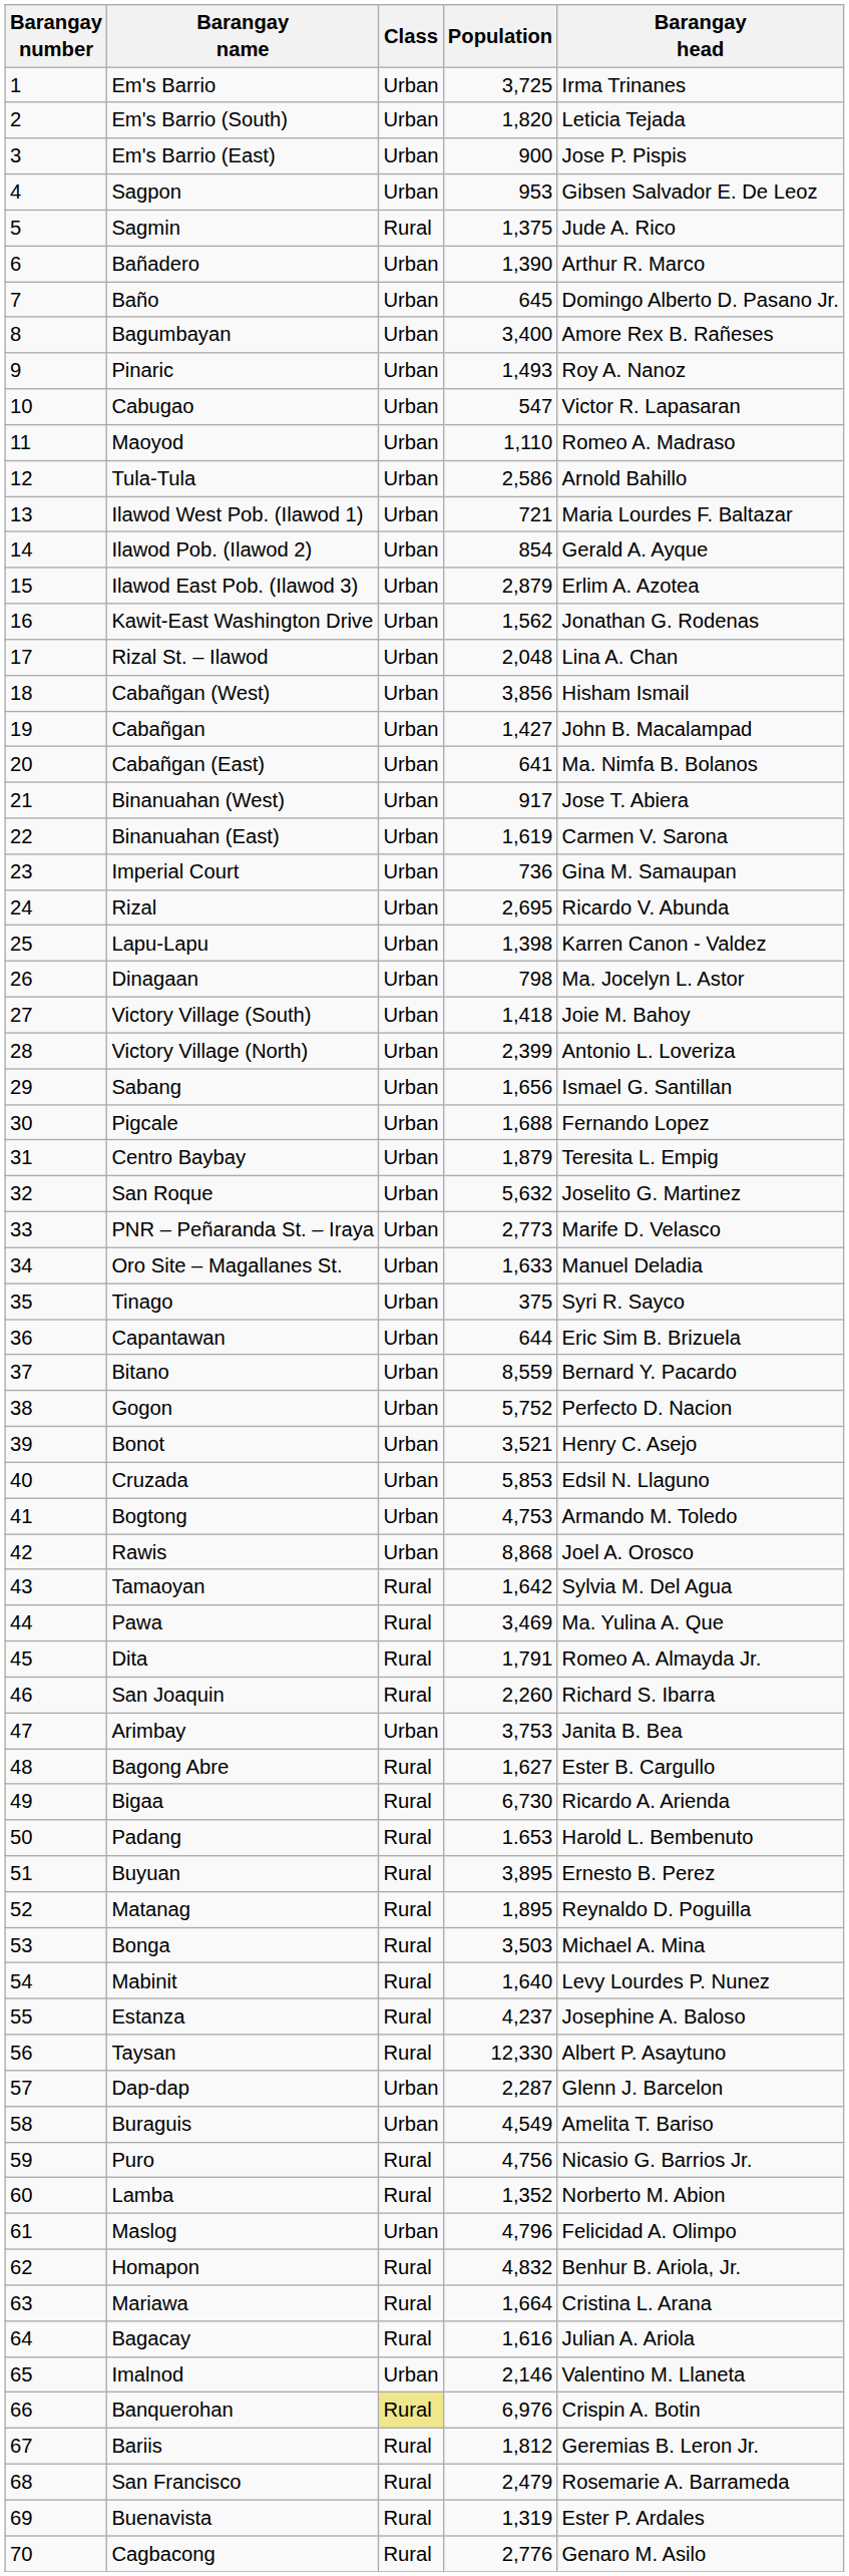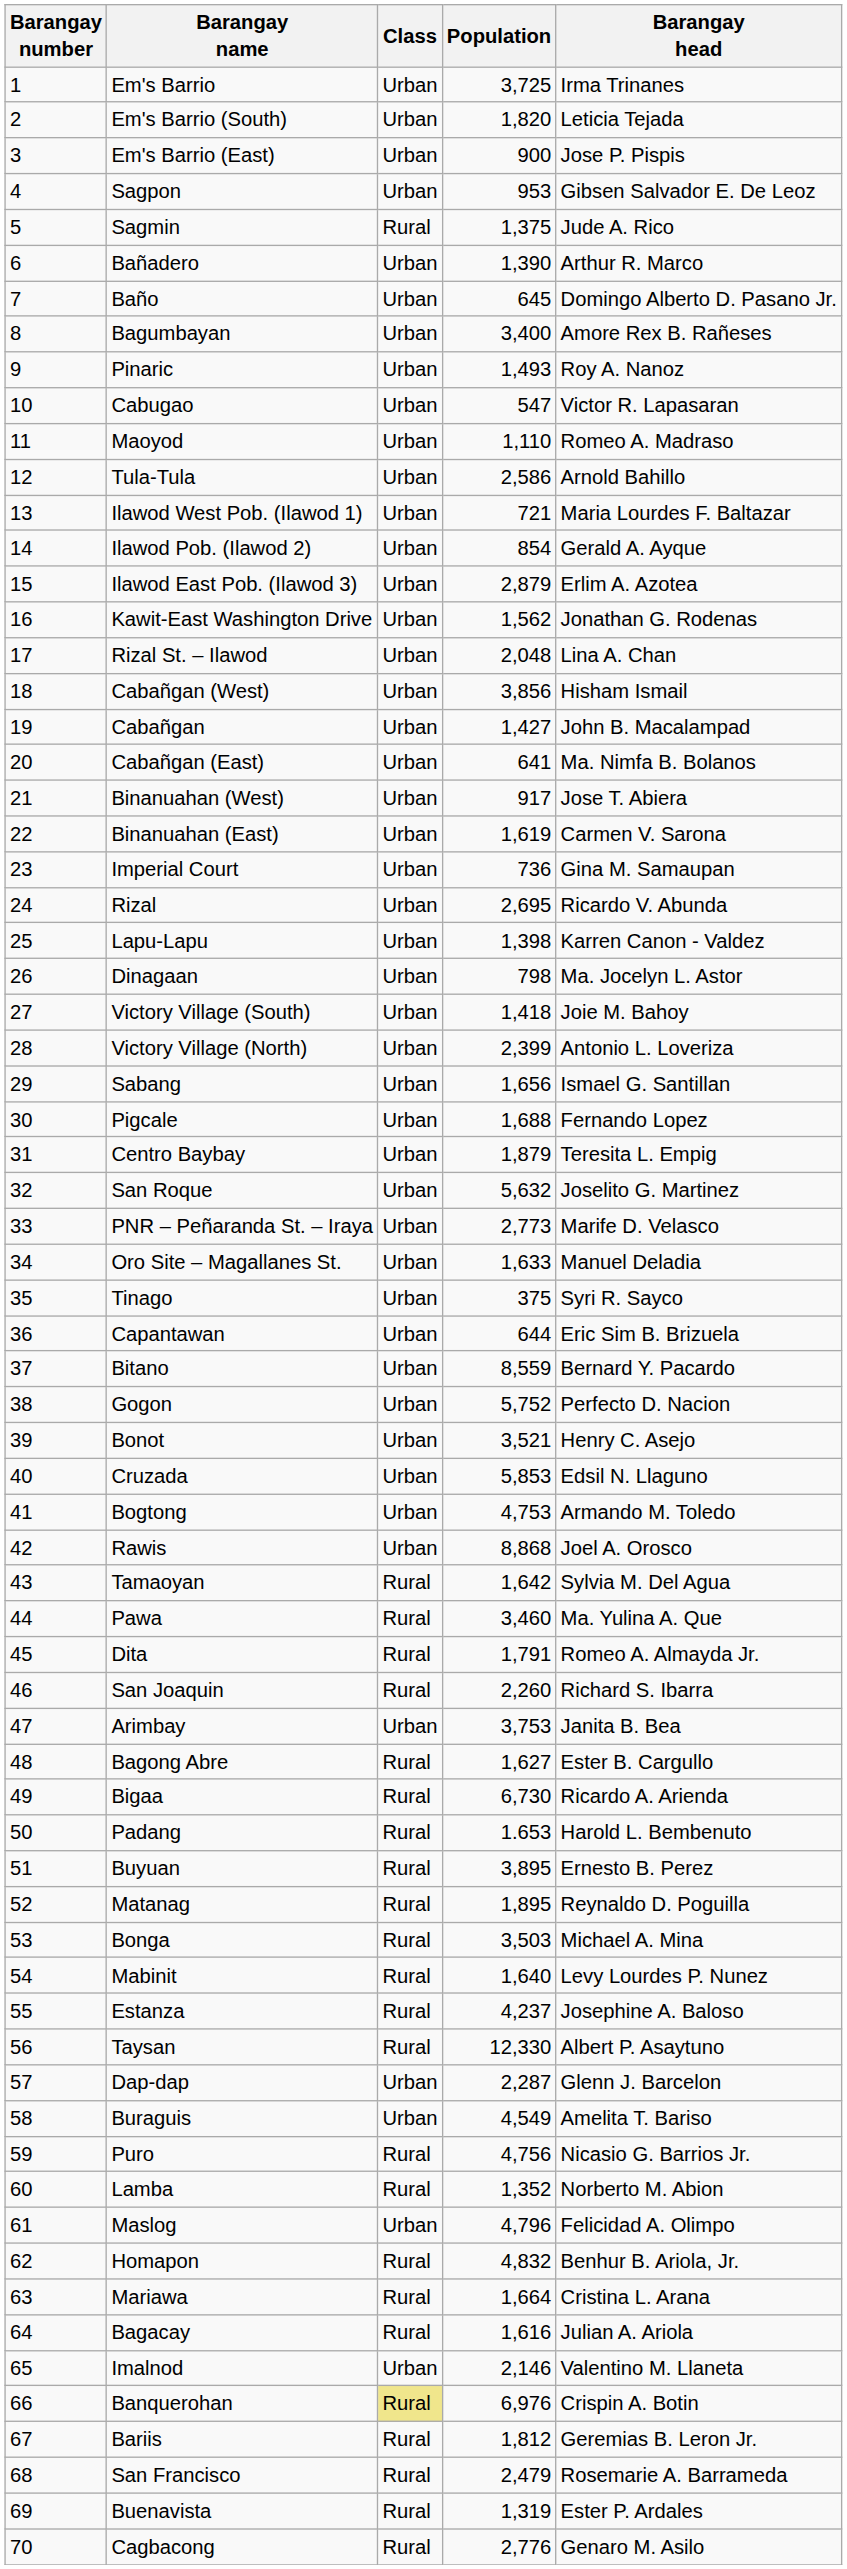 <table class="wikitable sortable collapsible collapsed" style="margin:auto; font-size:95%; line-height:130%;">
 <tr>
 <th data-sort-type="number">Barangay<br>number</th>
 <th>Barangay<br>name</th>
 <th>Class</th>
 <th>Population<br></th>
 <th>Barangay<br>head</th>
 </tr>
 <tr>
 <td>1</td>
 <td>Em's Barrio</td>
 <td>Urban</td>
 <td style="text-align:right;">3,725</td>
 <td>Irma Trinanes</td>
 </tr>
 <tr>
 <td>2</td>
 <td>Em's Barrio (South)</td>
 <td>Urban</td>
 <td style="text-align:right;">1,820</td>
 <td>Leticia Tejada</td>
 </tr>
 <tr>
 <td>3</td>
 <td>Em's Barrio (East)</td>
 <td>Urban</td>
 <td style="text-align:right;">900</td>
 <td>Jose P. Pispis</td>
 </tr>
 <tr>
 <td>4</td>
 <td>Sagpon</td>
 <td>Urban</td>
 <td style="text-align:right;">953</td>
 <td>Gibsen Salvador E. De Leoz</td>
 </tr>
 <tr>
 <td>5</td>
 <td>Sagmin</td>
 <td>Rural</td>
 <td style="text-align:right;">1,375</td>
 <td>Jude A. Rico</td>
 </tr>
 <tr>
 <td>6</td>
 <td>Bañadero</td>
 <td>Urban</td>
 <td style="text-align:right;">1,390</td>
 <td>Arthur R. Marco</td>
 </tr>
 <tr>
 <td>7</td>
 <td>Baño</td>
 <td>Urban</td>
 <td style="text-align:right;">645</td>
 <td>Domingo Alberto D. Pasano Jr.</td>
 </tr>
 <tr>
 <td>8</td>
 <td>Bagumbayan</td>
 <td>Urban</td>
 <td style="text-align:right;">3,400</td>
 <td>Amore Rex B. Rañeses</td>
 </tr>
 <tr>
 <td>9</td>
 <td>Pinaric</td>
 <td>Urban</td>
 <td style="text-align:right;">1,493</td>
 <td>Roy A. Nanoz</td>
 </tr>
 <tr>
 <td>10</td>
 <td>Cabugao</td>
 <td>Urban</td>
 <td style="text-align:right;">547</td>
 <td>Victor R. Lapasaran</td>
 </tr>
 <tr>
 <td>11</td>
 <td>Maoyod</td>
 <td>Urban</td>
 <td style="text-align:right;">1,110</td>
 <td>Romeo A. Madraso</td>
 </tr>
 <tr>
 <td>12</td>
 <td>Tula-Tula</td>
 <td>Urban</td>
 <td style="text-align:right;">2,586</td>
 <td>Arnold Bahillo</td>
 </tr>
 <tr>
 <td>13</td>
 <td>Ilawod West Pob. (Ilawod 1)</td>
 <td>Urban</td>
 <td style="text-align:right;">721</td>
 <td>Maria Lourdes F. Baltazar</td>
 </tr>
 <tr>
 <td>14</td>
 <td>Ilawod Pob. (Ilawod 2)</td>
 <td>Urban</td>
 <td style="text-align:right;">854</td>
 <td>Gerald A. Ayque</td>
 </tr>
 <tr>
 <td>15</td>
 <td>Ilawod East Pob. (Ilawod 3)</td>
 <td>Urban</td>
 <td style="text-align:right;">2,879</td>
 <td>Erlim A. Azotea</td>
 </tr>
 <tr>
 <td>16</td>
 <td>Kawit-East Washington Drive</td>
 <td>Urban</td>
 <td style="text-align:right;">1,562</td>
 <td>Jonathan G. Rodenas</td>
 </tr>
 <tr>
 <td>17</td>
 <td>Rizal St. – Ilawod</td>
 <td>Urban</td>
 <td style="text-align:right;">2,048</td>
 <td>Lina A. Chan</td>
 </tr>
 <tr>
 <td>18</td>
 <td>Cabañgan (West)</td>
 <td>Urban</td>
 <td style="text-align:right;">3,856</td>
 <td>Hisham Ismail</td>
 </tr>
 <tr>
 <td>19</td>
 <td>Cabañgan</td>
 <td>Urban</td>
 <td style="text-align:right;">1,427</td>
 <td>John B. Macalampad</td>
 </tr>
 <tr>
 <td>20</td>
 <td>Cabañgan (East)</td>
 <td>Urban</td>
 <td style="text-align:right;">641</td>
 <td>Ma. Nimfa B. Bolanos</td>
 </tr>
 <tr>
 <td>21</td>
 <td>Binanuahan (West)</td>
 <td>Urban</td>
 <td style="text-align:right;">917</td>
 <td>Jose T. Abiera</td>
 </tr>
 <tr>
 <td>22</td>
 <td>Binanuahan (East)</td>
 <td>Urban</td>
 <td style="text-align:right;">1,619</td>
 <td>Carmen V. Sarona</td>
 </tr>
 <tr>
 <td>23</td>
 <td>Imperial Court</td>
 <td>Urban</td>
 <td style="text-align:right;">736</td>
 <td>Gina M. Samaupan</td>
 </tr>
 <tr>
 <td>24</td>
 <td>Rizal</td>
 <td>Urban</td>
 <td style="text-align:right;">2,695</td>
 <td>Ricardo V. Abunda</td>
 </tr>
 <tr>
 <td>25</td>
 <td>Lapu-Lapu</td>
 <td>Urban</td>
 <td style="text-align:right;">1,398</td>
 <td>Karren Canon - Valdez</td>
 </tr>
 <tr>
 <td>26</td>
 <td>Dinagaan</td>
 <td>Urban</td>
 <td style="text-align:right;">798</td>
 <td>Ma. Jocelyn L. Astor</td>
 </tr>
 <tr>
 <td>27</td>
 <td>Victory Village (South)</td>
 <td>Urban</td>
 <td style="text-align:right;">1,418</td>
 <td>Joie M. Bahoy</td>
 </tr>
 <tr>
 <td>28</td>
 <td>Victory Village (North)</td>
 <td>Urban</td>
 <td style="text-align:right;">2,399</td>
 <td>Antonio L. Loveriza</td>
 </tr>
 <tr>
 <td>29</td>
 <td>Sabang</td>
 <td>Urban</td>
 <td style="text-align:right;">1,656</td>
 <td>Ismael G. Santillan</td>
 </tr>
 <tr>
 <td>30</td>
 <td>Pigcale</td>
 <td>Urban</td>
 <td style="text-align:right;">1,688</td>
 <td>Fernando Lopez</td>
 </tr>
 <tr>
 <td>31</td>
 <td>Centro Baybay</td>
 <td>Urban</td>
 <td style="text-align:right;">1,879</td>
 <td>Teresita L. Empig</td>
 </tr>
 <tr>
 <td>32</td>
 <td>San Roque</td>
 <td>Urban</td>
 <td style="text-align:right;">5,632</td>
 <td>Joselito G. Martinez</td>
 </tr>
 <tr>
 <td>33</td>
 <td>PNR – Peñaranda St. – Iraya</td>
 <td>Urban</td>
 <td style="text-align:right;">2,773</td>
 <td>Marife D. Velasco</td>
 </tr>
 <tr>
 <td>34</td>
 <td>Oro Site – Magallanes St.</td>
 <td>Urban</td>
 <td style="text-align:right;">1,633</td>
 <td>Manuel Deladia</td>
 </tr>
 <tr>
 <td>35</td>
 <td>Tinago</td>
 <td>Urban</td>
 <td style="text-align:right;">375</td>
 <td>Syri R. Sayco</td>
 </tr>
 <tr>
 <td>36</td>
 <td>Capantawan</td>
 <td>Urban</td>
 <td style="text-align:right;">644</td>
 <td>Eric Sim B. Brizuela</td>
 </tr>
 <tr>
 <td>37</td>
 <td>Bitano</td>
 <td>Urban</td>
 <td style="text-align:right;">8,559</td>
 <td>Bernard Y. Pacardo</td>
 </tr>
 <tr>
 <td>38</td>
 <td>Gogon</td>
 <td>Urban</td>
 <td style="text-align:right;">5,752</td>
 <td>Perfecto D. Nacion</td>
 </tr>
 <tr>
 <td>39</td>
 <td>Bonot</td>
 <td>Urban</td>
 <td style="text-align:right;">3,521</td>
 <td>Henry C. Asejo</td>
 </tr>
 <tr>
 <td>40</td>
 <td>Cruzada</td>
 <td>Urban</td>
 <td style="text-align:right;">5,853</td>
 <td>Edsil N. Llaguno</td>
 </tr>
 <tr>
 <td>41</td>
 <td>Bogtong</td>
 <td>Urban</td>
 <td style="text-align:right;">4,753</td>
 <td>Armando M. Toledo</td>
 </tr>
 <tr>
 <td>42</td>
 <td>Rawis</td>
 <td>Urban</td>
 <td style="text-align:right;">8,868</td>
 <td>Joel A. Orosco</td>
 </tr>
 <tr>
 <td>43</td>
 <td>Tamaoyan</td>
 <td>Rural</td>
 <td style="text-align:right;">1,642</td>
 <td>Sylvia M. Del Agua</td>
 </tr>
 <tr>
 <td>44</td>
 <td>Pawa</td>
 <td>Rural</td>
-<td style="text-align:right;">3,469</td>
+<td style="text-align:right;">3,460</td>
 <td>Ma. Yulina A. Que</td>
 </tr>
 <tr>
 <td>45</td>
 <td>Dita</td>
 <td>Rural</td>
 <td style="text-align:right;">1,791</td>
 <td>Romeo A. Almayda Jr.</td>
 </tr>
 <tr>
 <td>46</td>
 <td>San Joaquin</td>
 <td>Rural</td>
 <td style="text-align:right;">2,260</td>
 <td>Richard S. Ibarra</td>
 </tr>
 <tr>
 <td>47</td>
 <td>Arimbay</td>
 <td>Urban</td>
 <td style="text-align:right;">3,753</td>
 <td>Janita B. Bea</td>
 </tr>
 <tr>
 <td>48</td>
 <td>Bagong Abre</td>
 <td>Rural</td>
 <td style="text-align:right;">1,627</td>
 <td>Ester B. Cargullo</td>
 </tr>
 <tr>
 <td>49</td>
 <td>Bigaa</td>
 <td>Rural</td>
 <td style="text-align:right;">6,730</td>
 <td>Ricardo A. Arienda</td>
 </tr>
 <tr>
 <td>50</td>
 <td>Padang</td>
 <td>Rural</td>
 <td style="text-align:right;">1.653</td>
 <td>Harold L. Bembenuto</td>
 </tr>
 <tr>
 <td>51</td>
 <td>Buyuan</td>
 <td>Rural</td>
 <td style="text-align:right;">3,895</td>
 <td>Ernesto B. Perez</td>
 </tr>
 <tr>
 <td>52</td>
 <td>Matanag</td>
 <td>Rural</td>
 <td style="text-align:right;">1,895</td>
 <td>Reynaldo D. Poguilla</td>
 </tr>
 <tr>
 <td>53</td>
 <td>Bonga</td>
 <td>Rural</td>
 <td style="text-align:right;">3,503</td>
 <td>Michael A. Mina</td>
 </tr>
 <tr>
 <td>54</td>
 <td>Mabinit</td>
 <td>Rural</td>
 <td style="text-align:right;">1,640</td>
 <td>Levy Lourdes P. Nunez</td>
 </tr>
 <tr>
 <td>55</td>
 <td>Estanza</td>
 <td>Rural</td>
 <td style="text-align:right;">4,237</td>
 <td>Josephine A. Baloso</td>
 </tr>
 <tr>
 <td>56</td>
 <td>Taysan</td>
 <td>Rural</td>
 <td style="text-align:right;">12,330</td>
 <td>Albert P. Asaytuno</td>
 </tr>
 <tr>
 <td>57</td>
 <td>Dap-dap</td>
 <td>Urban</td>
 <td style="text-align:right;">2,287</td>
 <td>Glenn J. Barcelon</td>
 </tr>
 <tr>
 <td>58</td>
 <td>Buraguis</td>
 <td>Urban</td>
 <td style="text-align:right;">4,549</td>
 <td>Amelita T. Bariso</td>
 </tr>
 <tr>
 <td>59</td>
 <td>Puro</td>
 <td>Rural</td>
 <td style="text-align:right;">4,756</td>
 <td>Nicasio G. Barrios Jr.</td>
 </tr>
 <tr>
 <td>60</td>
 <td>Lamba</td>
 <td>Rural</td>
 <td style="text-align:right;">1,352</td>
 <td>Norberto M. Abion</td>
 </tr>
 <tr>
 <td>61</td>
 <td>Maslog</td>
 <td>Urban</td>
 <td style="text-align:right;">4,796</td>
 <td>Felicidad A. Olimpo</td>
 </tr>
 <tr>
 <td>62</td>
 <td>Homapon</td>
 <td>Rural</td>
 <td style="text-align:right;">4,832</td>
 <td>Benhur B. Ariola, Jr.</td>
 </tr>
 <tr>
 <td>63</td>
 <td>Mariawa</td>
 <td>Rural</td>
 <td style="text-align:right;">1,664</td>
 <td>Cristina L. Arana</td>
 </tr>
 <tr>
 <td>64</td>
 <td>Bagacay</td>
 <td>Rural</td>
 <td style="text-align:right;">1,616</td>
 <td>Julian A. Ariola</td>
 </tr>
 <tr>
 <td>65</td>
 <td>Imalnod</td>
 <td>Urban</td>
 <td style="text-align:right;">2,146</td>
 <td>Valentino M. Llaneta</td>
 </tr>
 <tr>
 <td>66</td>
 <td>Banquerohan</td>
 <td style="background: khaki;">Rural</td>
 <td style="text-align:right;">6,976</td>
 <td>Crispin A. Botin</td>
 </tr>
 <tr>
 <td>67</td>
 <td>Bariis</td>
 <td>Rural</td>
 <td style="text-align:right;">1,812</td>
 <td>Geremias B. Leron Jr.</td>
 </tr>
 <tr>
 <td>68</td>
 <td>San Francisco</td>
 <td>Rural</td>
 <td style="text-align:right;">2,479</td>
 <td>Rosemarie A. Barrameda</td>
 </tr>
 <tr>
 <td>69</td>
 <td>Buenavista</td>
 <td>Rural</td>
 <td style="text-align:right;">1,319</td>
 <td>Ester P. Ardales</td>
 </tr>
 <tr>
 <td>70</td>
 <td>Cagbacong</td>
 <td>Rural</td>
 <td style="text-align:right;">2,776</td>
 <td>Genaro M. Asilo</td>
 </tr>
 </table>
